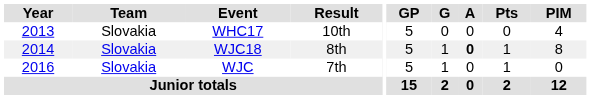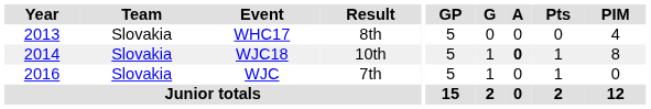 <table border="0" cellpadding="1" cellspacing="0" ID="Table3" style="text-align:center; width:40em">
 <tr ALIGN="center" bgcolor="#e0e0e0">
 <th>Year</th>
 <th>Team</th>
 <th>Event</th>
 <th>Result</th>
 <th rowspan="99" bgcolor="#ffffff"></th>
 <th>GP</th>
 <th>G</th>
 <th>A</th>
 <th>Pts</th>
 <th>PIM</th>
 </tr>
 <tr>
 <td><a href='#'>2013</a></td>
 <td>Slovakia</td>
 <td><a href='#'>WHC17</a></td>
-<td>10th</td>
+<td>8th</td>
 <td>5</td>
 <td>0</td>
 <td>0</td>
 <td>0</td>
 <td>4</td>
 </tr>
 <tr bgcolor="#f0f0f0">
 <td><a href='#'>2014</a></td>
 <td><a href='#'>Slovakia</a></td>
 <td><a href='#'>WJC18</a></td>
-<td>8th</td>
+<td>10th</td>
 <td>5</td>
 <td>1</td>
 <td><strong>0</strong></td>
 <td>1</td>
 <td>8</td>
 </tr>
 <tr>
 <td><a href='#'>2016</a></td>
 <td><a href='#'>Slovakia</a></td>
 <td><a href='#'>WJC</a></td>
 <td>7th</td>
 <td>5</td>
 <td>1</td>
 <td>0</td>
 <td>1</td>
 <td>0</td>
 </tr>
 <tr bgcolor="#e0e0e0">
 <th colspan=4>Junior totals</th>
 <th>15</th>
 <th>2</th>
 <th>0</th>
 <th>2</th>
 <th>12</th>
 </tr>
 </table>
